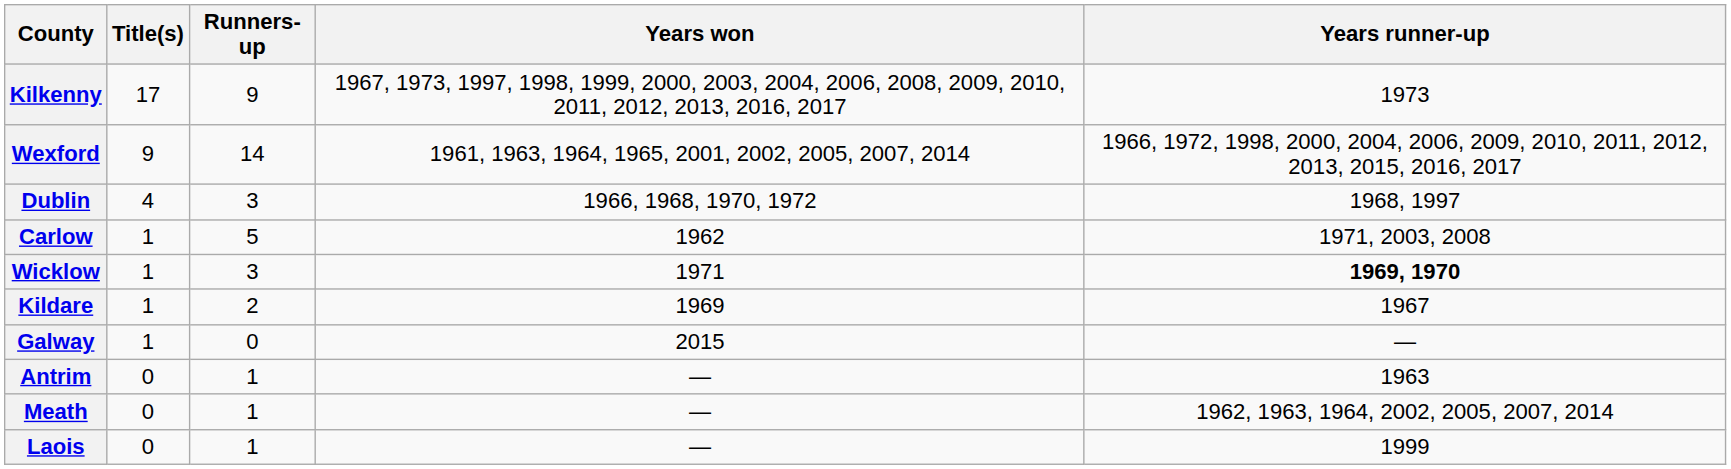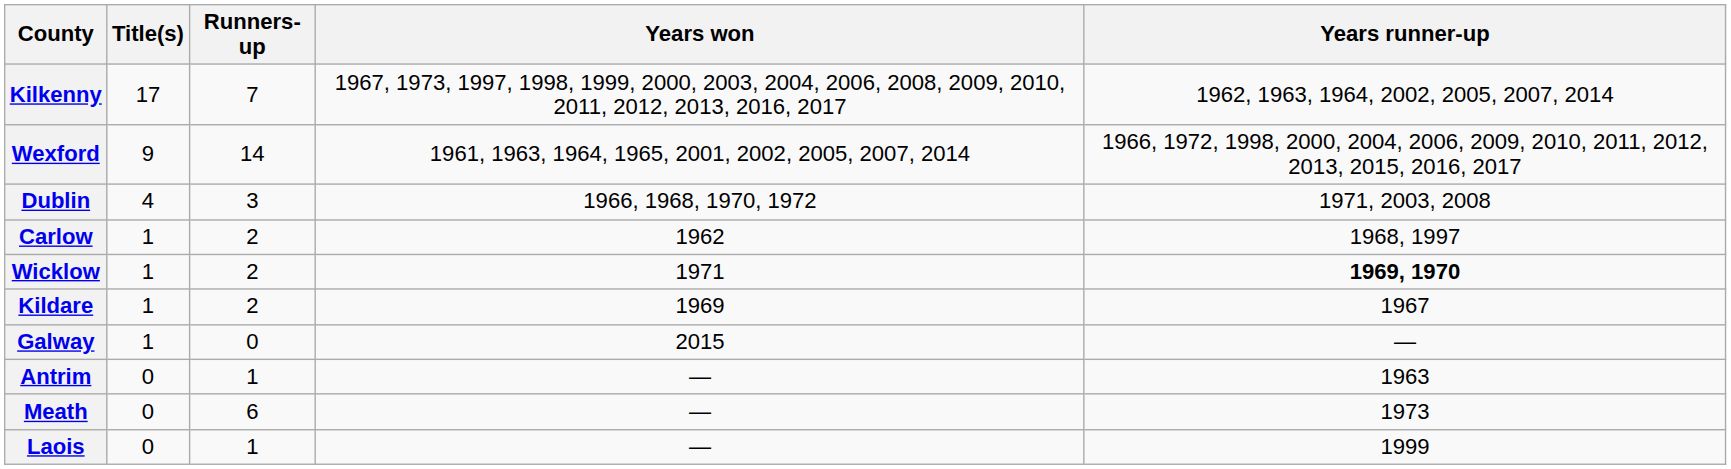 <table class="wikitable plainrowheaders sortable" style="text-align:center">
 <tr>
 <th scope="col">County</th>
 <th>Title(s)</th>
 <th scope="col">Runners-up</th>
 <th class="unsortable" scope="col">Years won</th>
 <th class="unsortable" scope="col">Years runner-up</th>
 </tr>
 <tr>
 <th scope="row"> <a href='#'>Kilkenny</a></th>
 <td>17</td>
-<td>9</td>
+<td>7</td>
 <td>1967, 1973, 1997, 1998, 1999, 2000, 2003, 2004, 2006, 2008, 2009, 2010, 2011, 2012, 2013, 2016, 2017</td>
-<td>1973</td>
+<td>1962, 1963, 1964, 2002, 2005, 2007, 2014</td>
 </tr>
 <tr>
 <th scope="row"> <a href='#'>Wexford</a></th>
 <td>9</td>
 <td>14</td>
 <td>1961, 1963, 1964, 1965, 2001, 2002, 2005, 2007, 2014</td>
 <td>1966, 1972, 1998, 2000, 2004, 2006, 2009, 2010, 2011, 2012, 2013, 2015, 2016, 2017</td>
 </tr>
 <tr>
 <th scope="row"> <a href='#'>Dublin</a></th>
 <td>4</td>
 <td>3</td>
 <td>1966, 1968, 1970, 1972</td>
-<td>1968, 1997</td>
+<td>1971, 2003, 2008</td>
 </tr>
 <tr>
 <th scope="row"> <a href='#'>Carlow</a></th>
 <td>1</td>
-<td>5</td>
+<td>2</td>
 <td>1962</td>
-<td>1971, 2003, 2008</td>
+<td>1968, 1997</td>
 </tr>
 <tr>
 <th scope="row"> <a href='#'>Wicklow</a></th>
 <td>1</td>
-<td>3</td>
+<td>2</td>
 <td>1971</td>
 <td><strong>1969, 1970</strong></td>
 </tr>
 <tr>
 <th scope="row"> <a href='#'>Kildare</a></th>
 <td>1</td>
 <td>2</td>
 <td>1969</td>
 <td>1967</td>
 </tr>
 <tr>
 <th scope="row"> <a href='#'>Galway</a></th>
 <td>1</td>
 <td>0</td>
 <td>2015</td>
 <td>—</td>
 </tr>
 <tr>
 <th scope="row"> <a href='#'>Antrim</a></th>
 <td>0</td>
 <td>1</td>
 <td>—</td>
 <td>1963</td>
 </tr>
 <tr>
 <th scope="row"> <a href='#'>Meath</a></th>
 <td>0</td>
-<td>1</td>
+<td>6</td>
 <td>—</td>
-<td>1962, 1963, 1964, 2002, 2005, 2007, 2014</td>
+<td>1973</td>
 </tr>
 <tr>
 <th scope="row"> <a href='#'>Laois</a></th>
 <td>0</td>
 <td>1</td>
 <td>—</td>
 <td>1999</td>
 </tr>
 </table>
